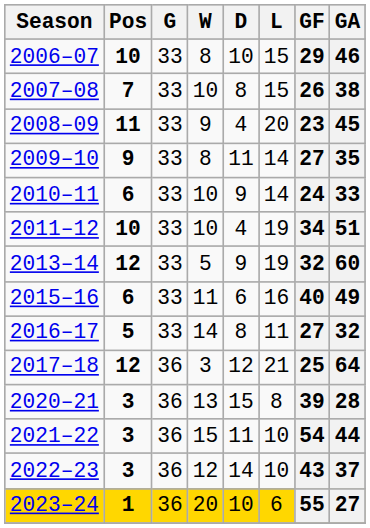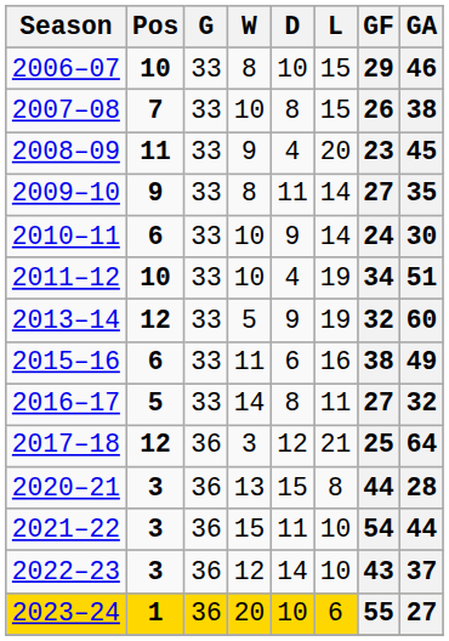 <table class="wikitable sortable" style="text-align: center;">
 <tr>
 <th>Season</th>
 <th>Pos</th>
 <th>G</th>
 <th>W</th>
 <th>D</th>
 <th>L</th>
 <th>GF</th>
 <th>GA</th>
 </tr>
 <tr>
 <td><a href='#'>2006–07</a></td>
 <td><strong>10</strong></td>
 <td>33</td>
 <td>8</td>
 <td>10</td>
 <td>15</td>
 <th>29</th>
 <th>46</th>
 </tr>
 <tr>
 <td><a href='#'>2007–08</a></td>
 <td><strong>7</strong></td>
 <td>33</td>
 <td>10</td>
 <td>8</td>
 <td>15</td>
 <th>26</th>
 <th>38</th>
 </tr>
 <tr>
 <td><a href='#'>2008–09</a></td>
 <td><strong>11</strong></td>
 <td>33</td>
 <td>9</td>
 <td>4</td>
 <td>20</td>
 <th>23</th>
 <th>45</th>
 </tr>
 <tr>
 <td><a href='#'>2009–10</a></td>
 <td><strong>9</strong></td>
 <td>33</td>
 <td>8</td>
 <td>11</td>
 <td>14</td>
 <th>27</th>
 <th>35</th>
 </tr>
 <tr>
 <td><a href='#'>2010–11</a></td>
 <td><strong>6</strong></td>
 <td>33</td>
 <td>10</td>
 <td>9</td>
 <td>14</td>
 <th>24</th>
-<th>33</th>
+<th>30</th>
 </tr>
 <tr>
 <td><a href='#'>2011–12</a></td>
 <td><strong>10</strong></td>
 <td>33</td>
 <td>10</td>
 <td>4</td>
 <td>19</td>
 <th>34</th>
 <th>51</th>
 </tr>
 <tr>
 <td><a href='#'>2013–14</a></td>
 <td><strong>12</strong></td>
 <td>33</td>
 <td>5</td>
 <td>9</td>
 <td>19</td>
 <th>32</th>
 <th>60</th>
 </tr>
 <tr>
 <td><a href='#'>2015–16</a></td>
 <td><strong>6</strong></td>
 <td>33</td>
 <td>11</td>
 <td>6</td>
 <td>16</td>
-<th>40</th>
+<th>38</th>
 <th>49</th>
 </tr>
 <tr>
 <td><a href='#'>2016–17</a></td>
 <td><strong>5</strong></td>
 <td>33</td>
 <td>14</td>
 <td>8</td>
 <td>11</td>
 <th>27</th>
 <th>32</th>
 </tr>
 <tr>
 <td><a href='#'>2017–18</a></td>
 <td><strong>12</strong></td>
 <td>36</td>
 <td>3</td>
 <td>12</td>
 <td>21</td>
 <th>25</th>
 <th>64</th>
 </tr>
 <tr>
 <td><a href='#'>2020–21</a></td>
 <td><strong>3</strong></td>
 <td>36</td>
 <td>13</td>
 <td>15</td>
 <td>8</td>
-<th>39</th>
+<th>44</th>
 <th>28</th>
 </tr>
 <tr>
 <td><a href='#'>2021–22</a></td>
 <td><strong>3</strong></td>
 <td>36</td>
 <td>15</td>
 <td>11</td>
 <td>10</td>
 <th>54</th>
 <th>44</th>
 </tr>
 <tr>
 <td><a href='#'>2022–23</a></td>
 <td><strong>3</strong></td>
 <td>36</td>
 <td>12</td>
 <td>14</td>
 <td>10</td>
 <th>43</th>
 <th>37</th>
 </tr>
 <tr bgcolor=gold>
 <td><a href='#'>2023–24</a></td>
 <td><strong>1</strong></td>
 <td>36</td>
 <td>20</td>
 <td>10</td>
 <td>6</td>
 <th>55</th>
 <th>27</th>
 </tr>
 <tr>
 </tr>
 </table>
